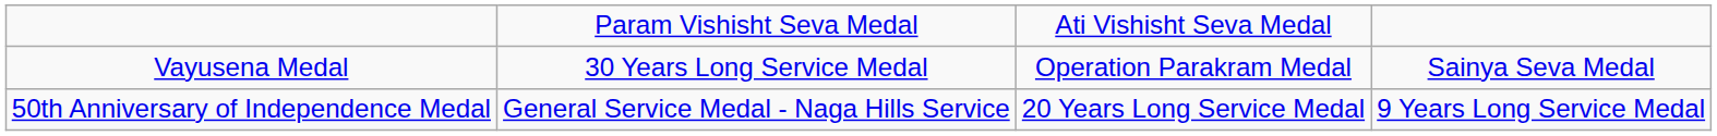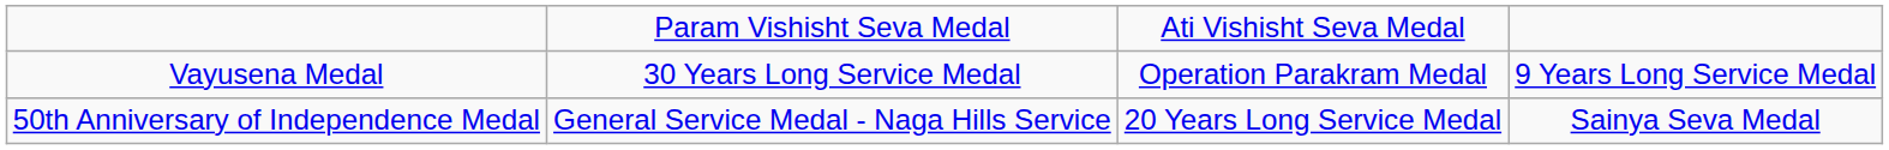 <table class="wikitable" style="margin:1em auto; text-align:center;">
 <tr>
 <td></td>
 <td><a href='#'>Param Vishisht Seva Medal</a></td>
 <td><a href='#'>Ati Vishisht Seva Medal</a></td>
 <td></td>
 </tr>
 <tr>
 <td><a href='#'>Vayusena Medal</a></td>
 <td><a href='#'>30 Years Long Service Medal</a></td>
 <td><a href='#'>Operation Parakram Medal</a></td>
-<td><a href='#'>Sainya Seva Medal</a></td>
+<td><a href='#'>9 Years Long Service Medal</a></td>
 </tr>
 <tr>
 <td><a href='#'>50th Anniversary of Independence Medal</a></td>
 <td><a href='#'>General Service Medal - Naga Hills Service</a></td>
 <td><a href='#'>20 Years Long Service Medal</a></td>
-<td><a href='#'>9 Years Long Service Medal</a></td>
+<td><a href='#'>Sainya Seva Medal</a></td>
 </tr>
 </table>
